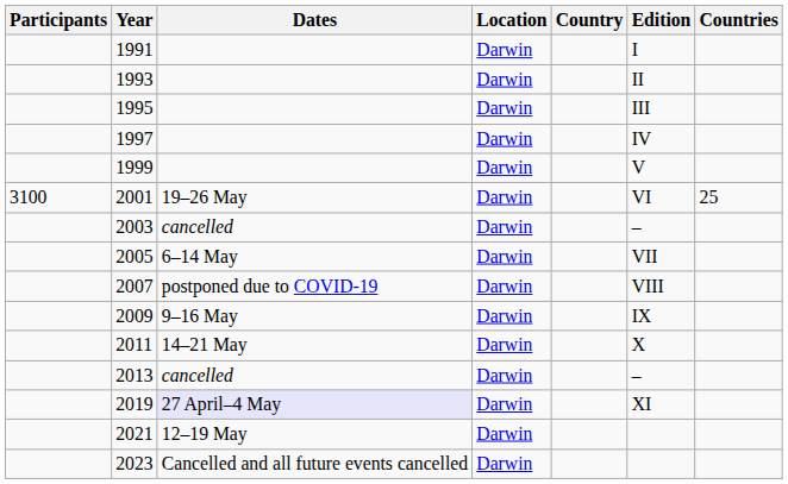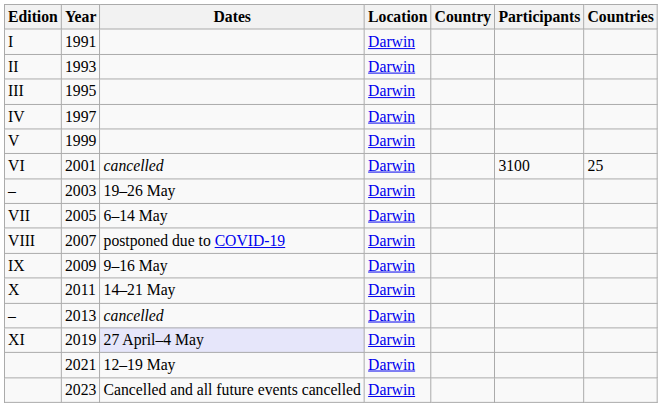 <table class="wikitable">
 <tr>
-<th>Participants</th>
+<th>Edition</th>
 <th>Year</th>
 <th>Dates</th>
 <th>Location</th>
 <th>Country</th>
-<th>Edition</th>
+<th>Participants</th>
 <th>Countries</th>
 </tr>
 <tr>
-<td></td>
+<td>I</td>
 <td>1991</td>
 <td></td>
 <td><a href='#'>Darwin</a></td>
 <td></td>
-<td>I</td>
+<td></td>
 <td></td>
 </tr>
 <tr>
-<td></td>
+<td>II</td>
 <td>1993</td>
 <td></td>
 <td><a href='#'>Darwin</a></td>
 <td></td>
-<td>II</td>
+<td></td>
 <td></td>
 </tr>
 <tr>
-<td></td>
+<td>III</td>
 <td>1995</td>
 <td></td>
 <td><a href='#'>Darwin</a></td>
 <td></td>
-<td>III</td>
+<td></td>
 <td></td>
 </tr>
 <tr>
-<td></td>
+<td>IV</td>
 <td>1997</td>
 <td></td>
 <td><a href='#'>Darwin</a></td>
 <td></td>
-<td>IV</td>
+<td></td>
 <td></td>
 </tr>
 <tr>
-<td></td>
+<td>V</td>
 <td>1999</td>
 <td></td>
 <td><a href='#'>Darwin</a></td>
 <td></td>
-<td>V</td>
+<td></td>
 <td></td>
 </tr>
 <tr>
+<td>VI</td>
+<td>2001</td>
+<td><em>cancelled</em></td>
+<td><a href='#'>Darwin</a></td>
+<td></td>
 <td>3100</td>
-<td>2001</td>
+<td>25</td>
+</tr>
+<tr>
+<td>–</td>
+<td>2003</td>
 <td>19–26 May</td>
 <td><a href='#'>Darwin</a></td>
 <td></td>
-<td>VI</td>
-<td>25</td>
-</tr>
-<tr>
 <td></td>
-<td>2003</td>
-<td><em>cancelled</em></td>
-<td><a href='#'>Darwin</a></td>
-<td></td>
-<td>–</td>
 <td></td>
 </tr>
 <tr>
-<td></td>
+<td>VII</td>
 <td>2005</td>
 <td>6–14 May</td>
 <td><a href='#'>Darwin</a></td>
 <td></td>
-<td>VII</td>
+<td></td>
 <td></td>
 </tr>
 <tr>
-<td></td>
+<td>VIII</td>
 <td>2007</td>
 <td>postponed due to <a href='#'>COVID-19</a></td>
 <td><a href='#'>Darwin</a></td>
 <td></td>
-<td>VIII</td>
+<td></td>
 <td></td>
 </tr>
 <tr>
-<td></td>
+<td>IX</td>
 <td>2009</td>
 <td>9–16 May</td>
 <td><a href='#'>Darwin</a></td>
 <td></td>
-<td>IX</td>
+<td></td>
 <td></td>
 </tr>
 <tr>
-<td></td>
+<td>X</td>
 <td>2011</td>
 <td>14–21 May</td>
 <td><a href='#'>Darwin</a></td>
 <td></td>
-<td>X</td>
+<td></td>
 <td></td>
 </tr>
 <tr>
-<td></td>
+<td>–</td>
 <td>2013</td>
 <td><em>cancelled</em></td>
 <td><a href='#'>Darwin</a></td>
 <td></td>
-<td>–</td>
+<td></td>
 <td></td>
 </tr>
 <tr>
-<td></td>
+<td>XI</td>
 <td>2019 </td>
 <td style="background: lavender;">27 April–4 May</td>
 <td><a href='#'>Darwin</a></td>
 <td></td>
-<td>XI</td>
+<td></td>
 <td></td>
 </tr>
 <tr>
 <td></td>
 <td>2021</td>
 <td>12–19 May</td>
 <td><a href='#'>Darwin</a></td>
 <td></td>
 <td></td>
 <td></td>
 </tr>
 <tr>
 <td></td>
 <td>2023</td>
 <td>Cancelled and all future events cancelled</td>
 <td><a href='#'>Darwin</a></td>
 <td></td>
 <td></td>
 <td></td>
 </tr>
 </table>
